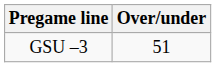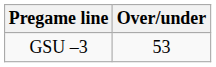 <table class="wikitable">
 <tr align="center">
 <th style=>Pregame line</th>
 <th style=>Over/under</th>
 </tr>
 <tr align="center">
 <td>GSU –3</td>
-<td>51</td>
+<td>53</td>
 </tr>
 </table>
